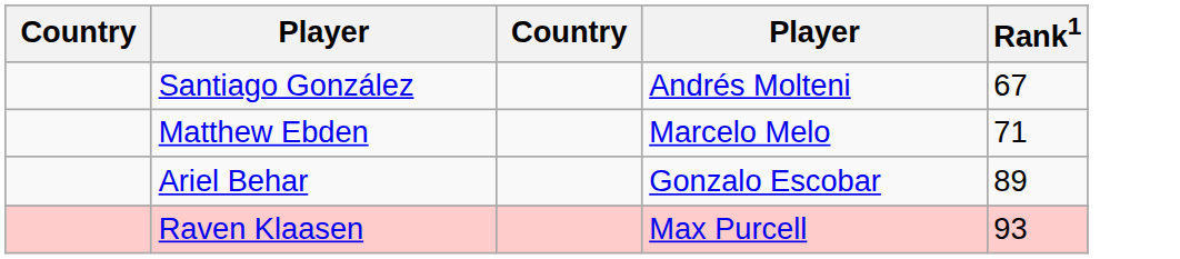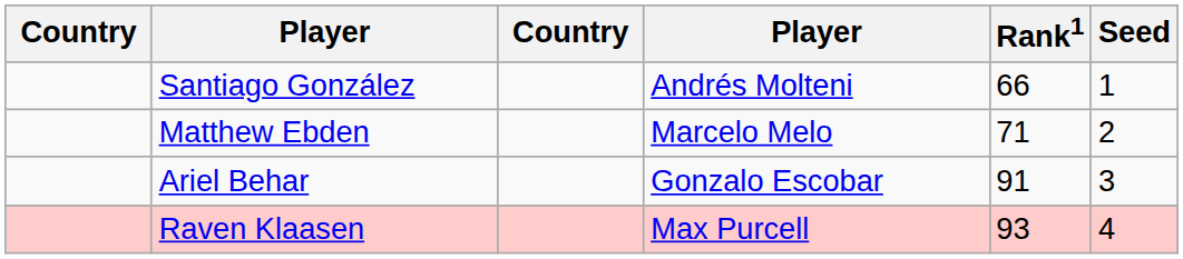 <table class="sortable wikitable">
 <tr>
 <th width="70">Country</th>
 <th width="175">Player</th>
 <th width="70">Country</th>
 <th width="175">Player</th>
 <th>Rank<sup>1</sup></th>
+<th>Seed</th>
 </tr>
 <tr>
 <td></td>
 <td><a href='#'>Santiago González</a></td>
 <td></td>
 <td><a href='#'>Andrés Molteni</a></td>
-<td>67</td>
+<td>66</td>
+<td>1</td>
 </tr>
 <tr>
 <td></td>
 <td><a href='#'>Matthew Ebden</a></td>
 <td></td>
 <td><a href='#'>Marcelo Melo</a></td>
 <td>71</td>
+<td>2</td>
 </tr>
 <tr>
 <td></td>
 <td><a href='#'>Ariel Behar</a></td>
 <td></td>
 <td><a href='#'>Gonzalo Escobar</a></td>
-<td>89</td>
+<td>91</td>
+<td>3</td>
 </tr>
 <tr bgcolor=#fcc>
 <td></td>
 <td><a href='#'>Raven Klaasen</a></td>
 <td></td>
 <td><a href='#'>Max Purcell</a></td>
 <td>93</td>
+<td>4</td>
 </tr>
 </table>
